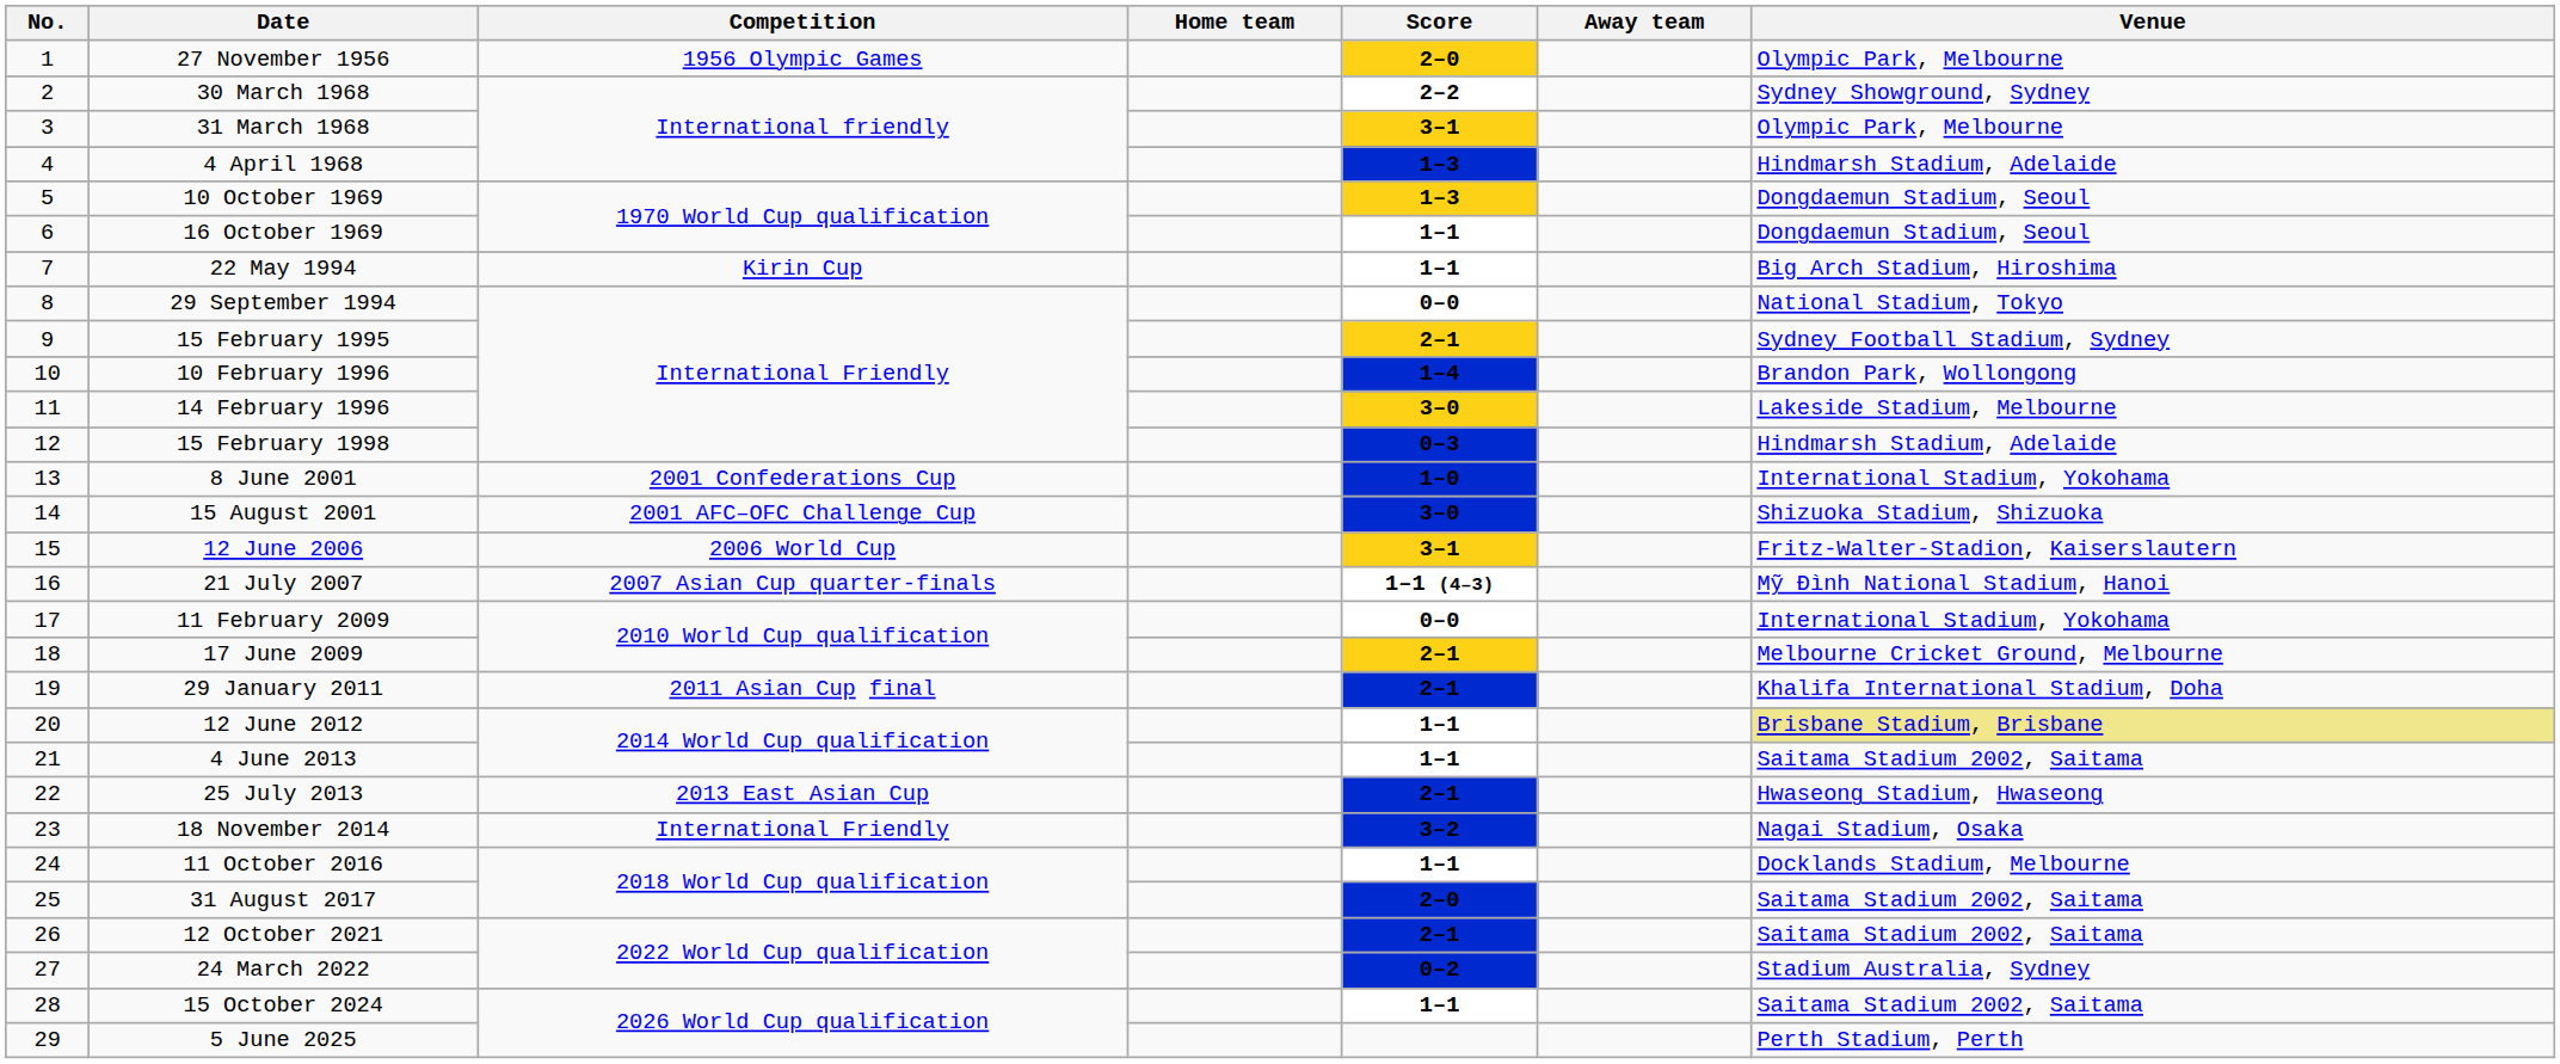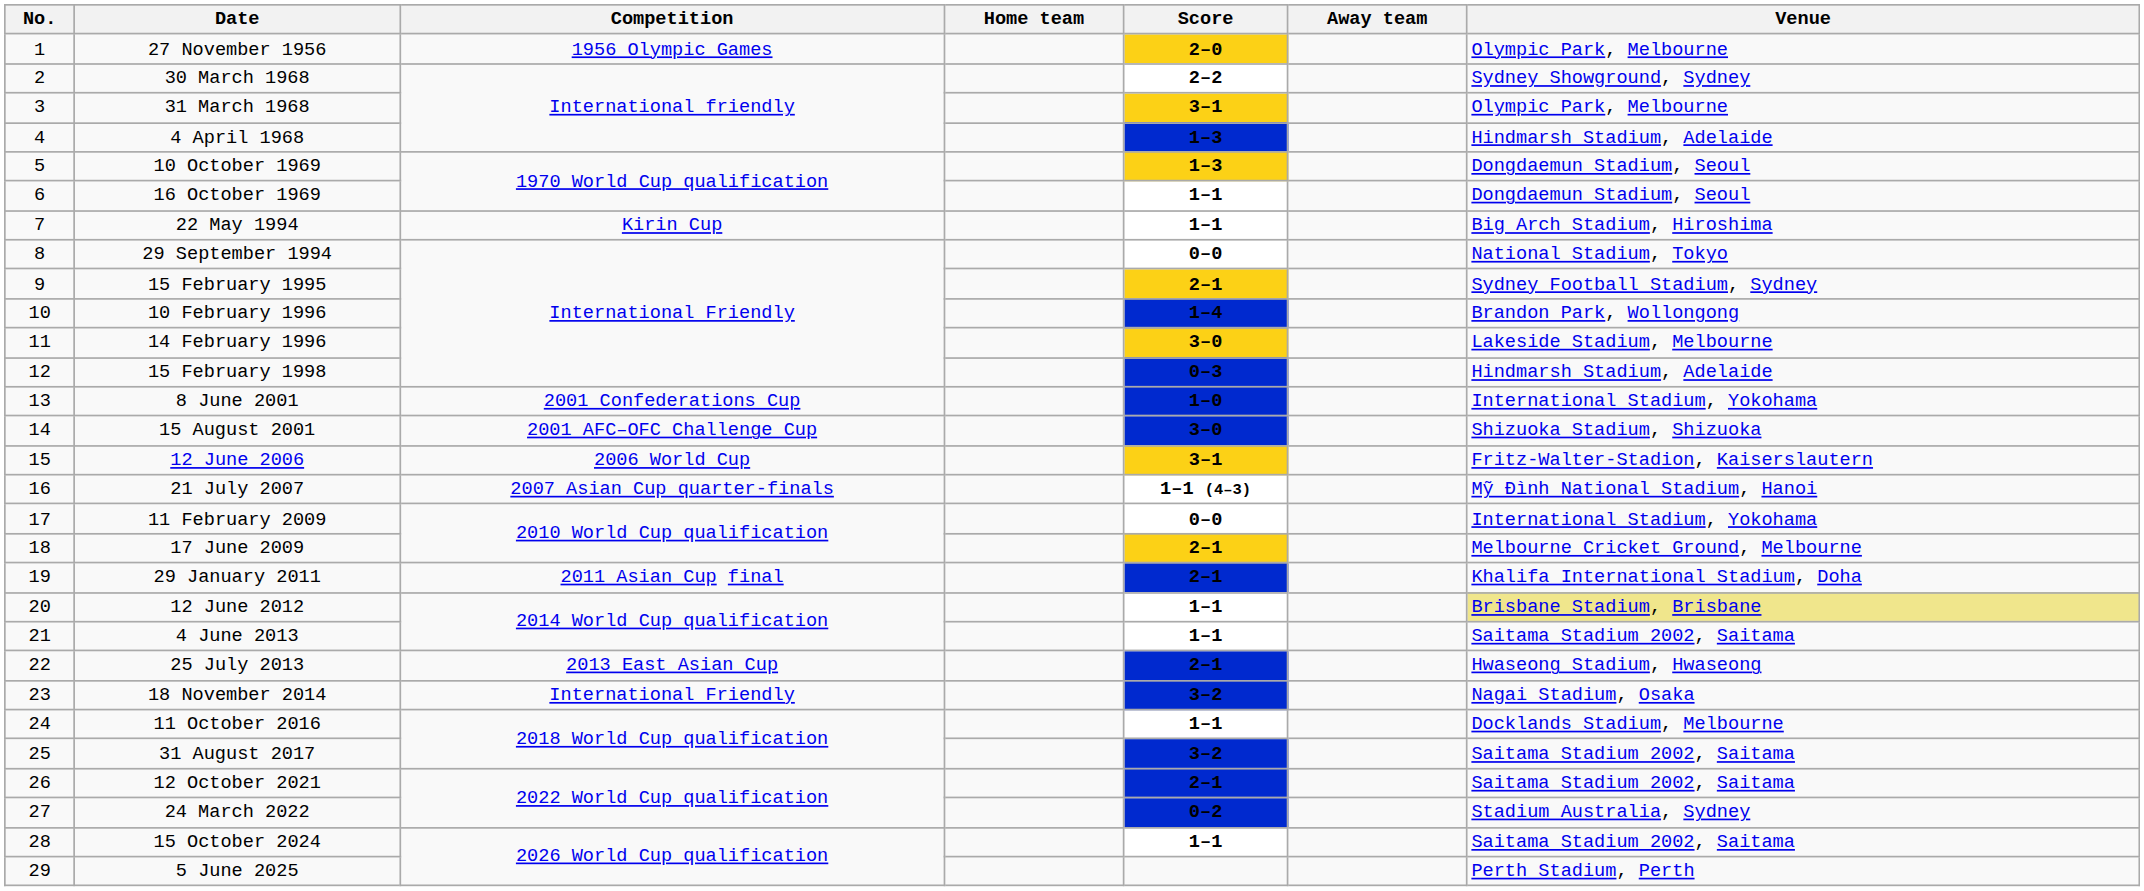 <table class="wikitable" style="width:100%; margin:0 ; font-size: 11px">
 <tr>
 <th>No.</th>
 <th>Date</th>
 <th>Competition</th>
 <th>Home team</th>
 <th>Score</th>
 <th>Away team</th>
 <th>Venue</th>
 </tr>
 <tr>
 <td align=center>1</td>
 <td align=center>27 November 1956</td>
 <td align=center><a href='#'>1956 Olympic Games</a></td>
 <td align=right><strong></strong></td>
 <td style="background:#fcd116; text-align:center;"><strong><span>2–0</span></strong></td>
 <td align=left></td>
 <td align=left> <a href='#'>Olympic Park</a>, <a href='#'>Melbourne</a></td>
 </tr>
 <tr>
 <td align=center>2</td>
 <td align=center>30 March 1968</td>
 <td rowspan="3" align="center"><a href='#'>International friendly</a></td>
 <td align=right></td>
 <td style="background:white; text-align:center;"><strong>2–2</strong></td>
 <td align=left></td>
 <td align=left> <a href='#'>Sydney Showground</a>, <a href='#'>Sydney</a></td>
 </tr>
 <tr>
 <td align=center>3</td>
 <td align=center>31 March 1968</td>
 <td align="right"><strong></strong></td>
 <td style="background:#fcd116; text-align:center;"><strong><span>3–1</span></strong></td>
 <td align=left></td>
 <td align=left> <a href='#'>Olympic Park</a>, <a href='#'>Melbourne</a></td>
 </tr>
 <tr>
 <td align=center>4</td>
 <td align=center>4 April 1968</td>
 <td align="right"></td>
 <td style="background:#0029cf; text-align:center;"><strong><span>1–3</span></strong></td>
 <td align=left><strong></strong></td>
 <td align=left> <a href='#'>Hindmarsh Stadium</a>, <a href='#'>Adelaide</a></td>
 </tr>
 <tr>
 <td align=center>5</td>
 <td align=center>10 October 1969</td>
 <td rowspan="2" align="center"><a href='#'>1970 World Cup qualification</a></td>
 <td align=right></td>
 <td style="background:#fcd116; text-align:center;"><strong><span>1–3</span></strong></td>
 <td align=left><strong></strong></td>
 <td align=left> <a href='#'>Dongdaemun Stadium</a>, <a href='#'>Seoul</a></td>
 </tr>
 <tr>
 <td align=center>6</td>
 <td align=center>16 October 1969</td>
 <td align="right"></td>
 <td style="background:white; text-align:center;"><strong>1–1</strong></td>
 <td align=left></td>
 <td align=left> <a href='#'>Dongdaemun Stadium</a>, <a href='#'>Seoul</a></td>
 </tr>
 <tr>
 <td align=center>7</td>
 <td align=center>22 May 1994</td>
 <td align=center><a href='#'>Kirin Cup</a></td>
 <td align=right></td>
 <td style="background:white; text-align:center;"><strong>1–1</strong></td>
 <td align=left></td>
 <td align=left> <a href='#'>Big Arch Stadium</a>, <a href='#'>Hiroshima</a></td>
 </tr>
 <tr>
 <td align=center>8</td>
 <td align=center>29 September 1994</td>
 <td rowspan="5" align="center"><a href='#'>International Friendly</a></td>
 <td align=right></td>
 <td style="background:white; text-align:center;"><strong>0–0</strong></td>
 <td align=left></td>
 <td align=left> <a href='#'>National Stadium</a>, <a href='#'>Tokyo</a></td>
 </tr>
 <tr>
 <td align=center>9</td>
 <td align=center>15 February 1995</td>
 <td align="right"><strong></strong></td>
 <td style="background:#fcd116; text-align:center;"><strong><span>2–1</span></strong></td>
 <td align=left></td>
 <td align=left> <a href='#'>Sydney Football Stadium</a>, <a href='#'>Sydney</a></td>
 </tr>
 <tr>
 <td align=center>10</td>
 <td align=center>10 February 1996</td>
 <td align="right"></td>
 <td style="background:#0029cf; text-align:center;"><strong><span>1–4</span></strong></td>
 <td align=left><strong></strong></td>
 <td align=left> <a href='#'>Brandon Park</a>, <a href='#'>Wollongong</a></td>
 </tr>
 <tr>
 <td align=center>11</td>
 <td align=center>14 February 1996</td>
 <td align="right"><strong></strong></td>
 <td style="background:#fcd116; text-align:center;"><strong><span>3–0</span></strong></td>
 <td align=left></td>
 <td align=left> <a href='#'>Lakeside Stadium</a>, <a href='#'>Melbourne</a></td>
 </tr>
 <tr>
 <td align=center>12</td>
 <td align=center>15 February 1998</td>
 <td align="right"></td>
 <td style="background:#0029cf; text-align:center;"><strong><span>0–3 </span></strong></td>
 <td align=left><strong></strong></td>
 <td align=left> <a href='#'>Hindmarsh Stadium</a>, <a href='#'>Adelaide</a></td>
 </tr>
 <tr>
 <td align=center>13</td>
 <td align=center>8 June 2001</td>
 <td align=center><a href='#'>2001 Confederations Cup</a></td>
 <td align=right><strong> </strong></td>
 <td style="background:#0029cf; text-align:center;"><strong><span>1–0</span></strong></td>
 <td align=left></td>
 <td align=left> <a href='#'>International Stadium</a>, <a href='#'>Yokohama</a></td>
 </tr>
 <tr>
 <td align=center>14</td>
 <td align=center>15 August 2001</td>
 <td align=center><a href='#'>2001 AFC–OFC Challenge Cup</a></td>
 <td align="right"><strong> </strong></td>
 <td style="background:#0029cf; text-align:center;"><strong><span>3–0</span></strong></td>
 <td align=left></td>
 <td align=left> <a href='#'>Shizuoka Stadium</a>, <a href='#'>Shizuoka</a></td>
 </tr>
 <tr>
 <td align=center>15</td>
 <td align=center><a href='#'>12 June 2006</a></td>
 <td align=center><a href='#'>2006 World Cup</a></td>
 <td align=right><strong> </strong></td>
 <td style="background:#fcd116; text-align:center;"><strong><span>3–1</span></strong></td>
 <td align=left></td>
 <td align=left> <a href='#'>Fritz-Walter-Stadion</a>, <a href='#'>Kaiserslautern</a></td>
 </tr>
 <tr>
 <td align=center>16</td>
 <td align=center>21 July 2007</td>
 <td align=center><a href='#'>2007 Asian Cup quarter-finals</a></td>
 <td align=right><strong> </strong></td>
 <td style="background:white; text-align:center;"><strong>1–1 <small>(4–3)</small></strong></td>
 <td align=left></td>
 <td align=left> <a href='#'>Mỹ Đình National Stadium</a>, <a href='#'>Hanoi</a></td>
 </tr>
 <tr>
 <td align=center>17</td>
 <td align=center>11 February 2009</td>
 <td rowspan="2" align="center"><a href='#'>2010 World Cup qualification</a></td>
 <td align=right></td>
 <td style="background:white; text-align:center;"><strong>0–0</strong></td>
 <td align=left></td>
 <td align=left> <a href='#'>International Stadium</a>, <a href='#'>Yokohama</a></td>
 </tr>
 <tr>
 <td align=center>18</td>
 <td align=center>17 June 2009</td>
 <td align="right"><strong></strong></td>
 <td style="background:#fcd116; text-align:center;"><strong><span>2–1</span></strong></td>
 <td align=left></td>
 <td align=left> <a href='#'>Melbourne Cricket Ground</a>, <a href='#'>Melbourne</a></td>
 </tr>
 <tr>
 <td align=center>19</td>
 <td align=center>29 January 2011</td>
 <td align=center><a href='#'>2011 Asian Cup</a> <a href='#'>final</a></td>
 <td align=right></td>
 <td style="background:#0029cf; text-align:center;"><strong><span>2–1</span></strong></td>
 <td align=left><strong></strong></td>
 <td align=left> <a href='#'>Khalifa International Stadium</a>, <a href='#'>Doha</a></td>
 </tr>
 <tr>
 <td align=center>20</td>
 <td align=center>12 June 2012</td>
 <td rowspan="2" align="center"><a href='#'>2014 World Cup qualification</a></td>
 <td align=right></td>
 <td style="background:white; text-align:center;"><strong>1–1</strong></td>
 <td align=left></td>
 <td align=left style="background: khaki;"> <a href='#'>Brisbane Stadium</a>, <a href='#'>Brisbane</a></td>
 </tr>
 <tr>
 <td align=center>21</td>
 <td align=center>4 June 2013</td>
 <td align="right"></td>
 <td style="background:white; text-align:center;"><strong>1–1</strong></td>
 <td align=left></td>
 <td align=left> <a href='#'>Saitama Stadium 2002</a>, <a href='#'>Saitama</a></td>
 </tr>
 <tr>
 <td align=center>22</td>
 <td align=center>25 July 2013</td>
 <td align=center><a href='#'>2013 East Asian Cup</a></td>
 <td align=right><strong></strong></td>
 <td style="background:#0029cf; text-align:center;"><strong><span>2–1</span></strong></td>
 <td align=left></td>
 <td align=left> <a href='#'>Hwaseong Stadium</a>, <a href='#'>Hwaseong</a></td>
 </tr>
 <tr>
 <td align=center>23</td>
 <td align=center>18 November 2014</td>
 <td align=center><a href='#'>International Friendly</a></td>
 <td align=right><strong> </strong></td>
 <td style="background:#0029cf; text-align:center;"><strong><span>3–2</span></strong></td>
 <td align=left></td>
 <td align=left> <a href='#'>Nagai Stadium</a>, <a href='#'>Osaka</a></td>
 </tr>
 <tr>
 <td align=center>24</td>
 <td align=center>11 October 2016</td>
 <td rowspan="2" align="center"><a href='#'>2018 World Cup qualification</a></td>
 <td align=right></td>
 <td style="background:white; text-align:center;"><strong>1–1</strong></td>
 <td align=left></td>
 <td align=left> <a href='#'>Docklands Stadium</a>, <a href='#'>Melbourne</a></td>
 </tr>
 <tr>
 <td align=center>25</td>
 <td align=center>31 August 2017</td>
 <td align="right"><strong></strong></td>
-<td style="background:#0029cf; text-align:center;"><strong><span>2–0</span></strong></td>
+<td style="background:#0029cf; text-align:center;"><strong><span>3–2</span></strong></td>
 <td align=left></td>
 <td align=left> <a href='#'>Saitama Stadium 2002</a>, <a href='#'>Saitama</a></td>
 </tr>
 <tr>
 <td align=center>26</td>
 <td align=center>12 October 2021</td>
 <td rowspan="2" align="center"><a href='#'>2022 World Cup qualification</a></td>
 <td align=right><strong></strong></td>
 <td style="background:#0029cf; text-align:center;"><strong><span>2–1</span></strong></td>
 <td align=left></td>
 <td align=left> <a href='#'>Saitama Stadium 2002</a>, <a href='#'>Saitama</a></td>
 </tr>
 <tr>
 <td align=center>27</td>
 <td align=center>24 March 2022</td>
 <td align="right"></td>
 <td style="background:#0029cf; text-align:center;"><strong><span>0–2</span></strong></td>
 <td align=left><strong></strong></td>
 <td align=left> <a href='#'>Stadium Australia</a>, <a href='#'>Sydney</a></td>
 </tr>
 <tr>
 <td align=center>28</td>
 <td align=center>15 October 2024</td>
 <td rowspan="2" align="center"><a href='#'>2026 World Cup qualification</a></td>
 <td align="right"></td>
 <td style="background:white; text-align:center;"><strong>1–1</strong></td>
 <td></td>
 <td> <a href='#'>Saitama Stadium 2002</a>, <a href='#'>Saitama</a></td>
 </tr>
 <tr>
 <td align=center>29</td>
 <td align=center>5 June 2025</td>
 <td align="right"></td>
 <td align=center></td>
 <td></td>
 <td> <a href='#'>Perth Stadium</a>, <a href='#'>Perth</a></td>
 </tr>
 </table>
